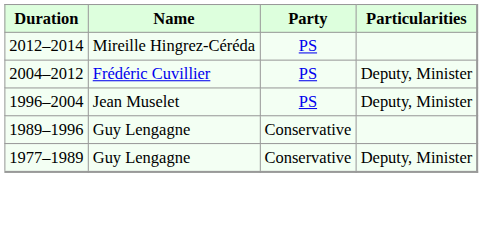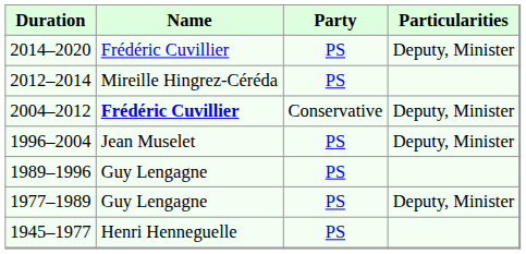 <table rules="all" cellspacing="0" cellpadding="4" style="margin:auto; border:1px solid #999; border-right:2px solid #999; border-bottom:2px solid #999; background:#f3fff3;">
 <tr style="background:#dfd;">
 <th>Duration</th>
 <th>Name</th>
 <th>Party</th>
 <th>Particularities</th>
+</tr>
+<tr>
+<td align=right>2014–2020</td>
+<td><a href='#'>Frédéric Cuvillier</a></td>
+<td style="text-align:center;"><a href='#'>PS</a></td>
+<td>Deputy, Minister</td>
 </tr>
 <tr>
 <td align=right>2012–2014</td>
 <td>Mireille Hingrez-Céréda</td>
 <td style="text-align:center;"><a href='#'>PS</a></td>
 <td> </td>
 </tr>
 <tr>
 <td align=right>2004–2012</td>
-<td><a href='#'>Frédéric Cuvillier</a></td>
-<td style="text-align:center;"><a href='#'>PS</a></td>
+<td><strong><a href='#'>Frédéric Cuvillier</a></strong></td>
+<td style="text-align:center;">Conservative</td>
 <td>Deputy, Minister</td>
 </tr>
 <tr>
 <td align=right>1996–2004</td>
 <td>Jean Muselet</td>
 <td style="text-align:center;"><a href='#'>PS</a></td>
 <td>Deputy, Minister</td>
 </tr>
 <tr>
 <td align=right>1989–1996</td>
 <td>Guy Lengagne</td>
-<td style="text-align:center;">Conservative</td>
+<td style="text-align:center;"><a href='#'>PS</a></td>
 <td> </td>
 </tr>
 <tr>
 <td align=right>1977–1989</td>
 <td>Guy Lengagne</td>
-<td style="text-align:center;">Conservative</td>
+<td style="text-align:center;"><a href='#'>PS</a></td>
 <td>Deputy, Minister</td>
 </tr>
+<tr>
+<td align=right>1945–1977</td>
+<td>Henri Henneguelle</td>
+<td style="text-align:center;"><a href='#'>PS</a></td>
+<td> </td>
+</tr>
 </table>
